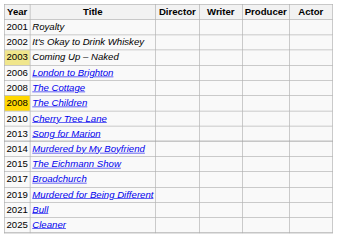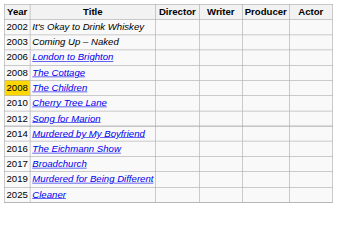 <table class="wikitable">
 <tr>
 <th>Year</th>
 <th>Title</th>
 <th width=65>Director</th>
 <th width=65>Writer</th>
 <th width=65>Producer</th>
 <th width=65>Actor</th>
 </tr>
 <tr>
-<td>2001</td>
-<td><em>Royalty</em></td>
-<td></td>
-<td></td>
-<td></td>
-<td></td>
-</tr>
-<tr>
 <td>2002</td>
 <td><em>It's Okay to Drink Whiskey</em></td>
 <td></td>
 <td></td>
 <td></td>
 <td></td>
 </tr>
 <tr>
-<td style="background: khaki;">2003</td>
+<td>2003</td>
 <td><em>Coming Up – Naked</em></td>
 <td></td>
 <td></td>
 <td></td>
 <td></td>
 </tr>
 <tr>
 <td>2006</td>
 <td><em><a href='#'>London to Brighton</a></em></td>
 <td></td>
 <td></td>
 <td></td>
 <td></td>
 </tr>
 <tr>
 <td>2008</td>
 <td><em><a href='#'>The Cottage</a></em></td>
 <td></td>
 <td></td>
 <td></td>
 <td></td>
 </tr>
 <tr>
 <td style="background: gold;">2008</td>
 <td><em><a href='#'>The Children</a></em></td>
 <td></td>
 <td></td>
 <td></td>
 <td></td>
 </tr>
 <tr>
 <td>2010</td>
 <td><em><a href='#'>Cherry Tree Lane</a></em></td>
 <td></td>
 <td></td>
 <td></td>
 <td></td>
 </tr>
 <tr>
-<td>2013</td>
+<td>2012</td>
 <td><em><a href='#'>Song for Marion</a></em></td>
 <td></td>
 <td></td>
 <td></td>
 <td></td>
 </tr>
 <tr>
 </tr>
 <tr>
 <td>2014</td>
 <td><em><a href='#'>Murdered by My Boyfriend</a></em></td>
 <td></td>
 <td></td>
 <td></td>
 <td></td>
 </tr>
 <tr>
-<td>2015</td>
+<td>2016</td>
 <td><em><a href='#'>The Eichmann Show</a></em></td>
 <td></td>
 <td></td>
 <td></td>
 <td></td>
 </tr>
 <tr>
 <td>2017</td>
 <td><em><a href='#'>Broadchurch</a></em></td>
 <td></td>
 <td></td>
 <td></td>
 <td></td>
 </tr>
 <tr>
 <td>2019</td>
 <td><em><a href='#'>Murdered for Being Different</a></em></td>
 <td></td>
 <td></td>
 <td></td>
 <td></td>
 </tr>
 <tr>
-<td>2021</td>
-<td><em><a href='#'>Bull</a></em></td>
-<td></td>
-<td></td>
-<td></td>
-<td></td>
-</tr>
-<tr>
 <td>2025</td>
 <td><em><a href='#'>Cleaner</a></em></td>
 <td></td>
 <td></td>
 <td></td>
 <td></td>
 </tr>
 <tr>
 </tr>
 </table>
